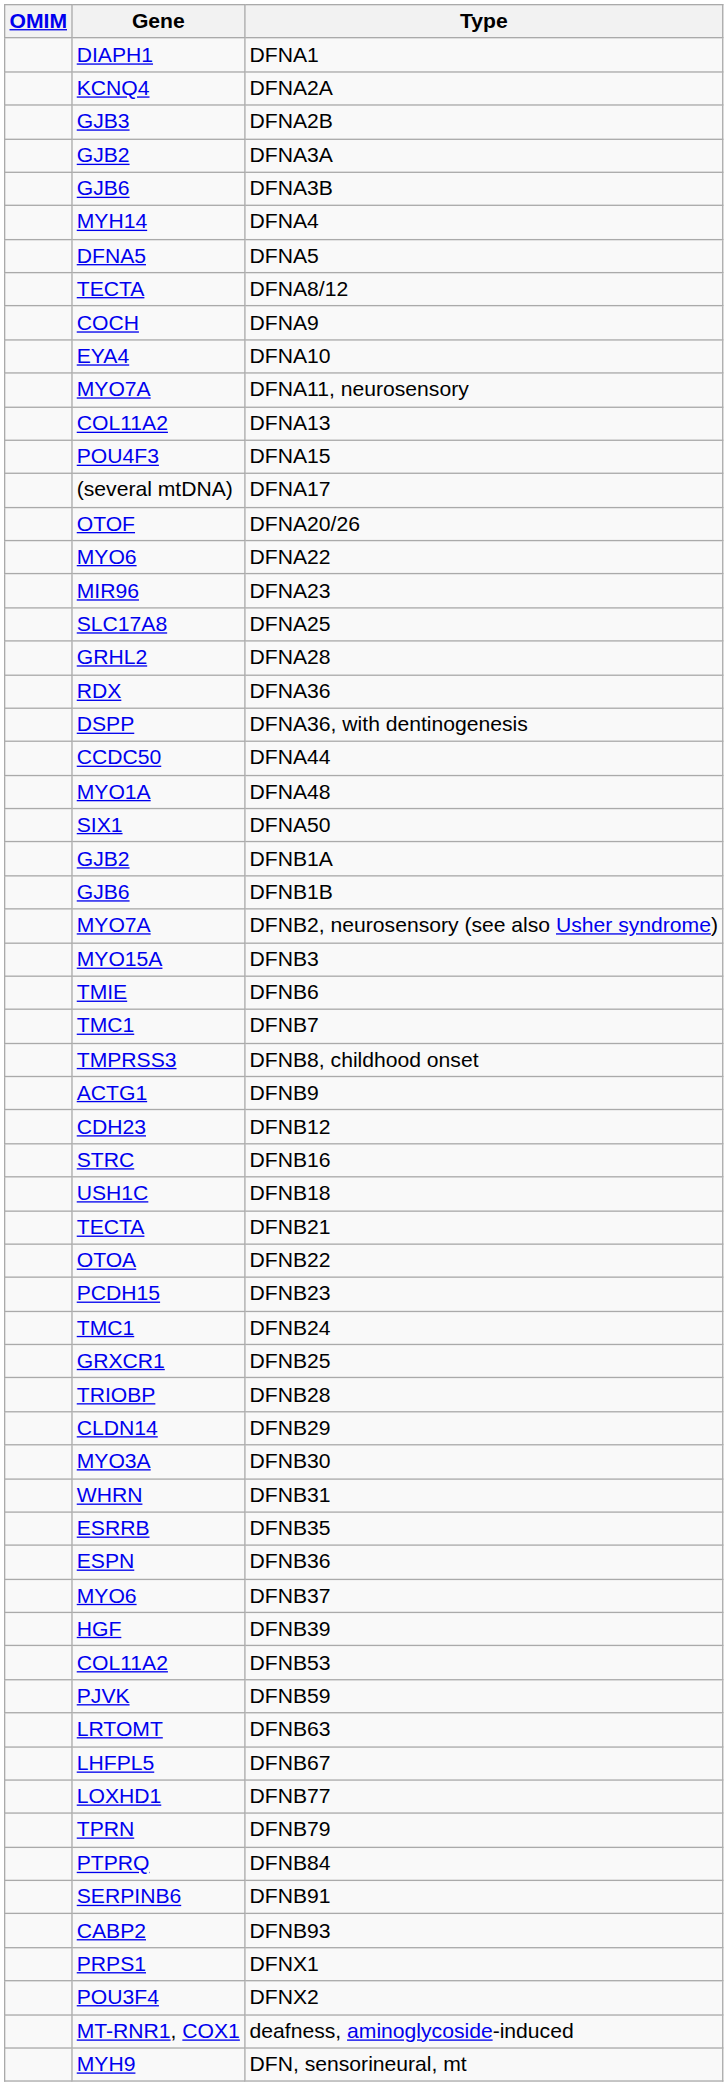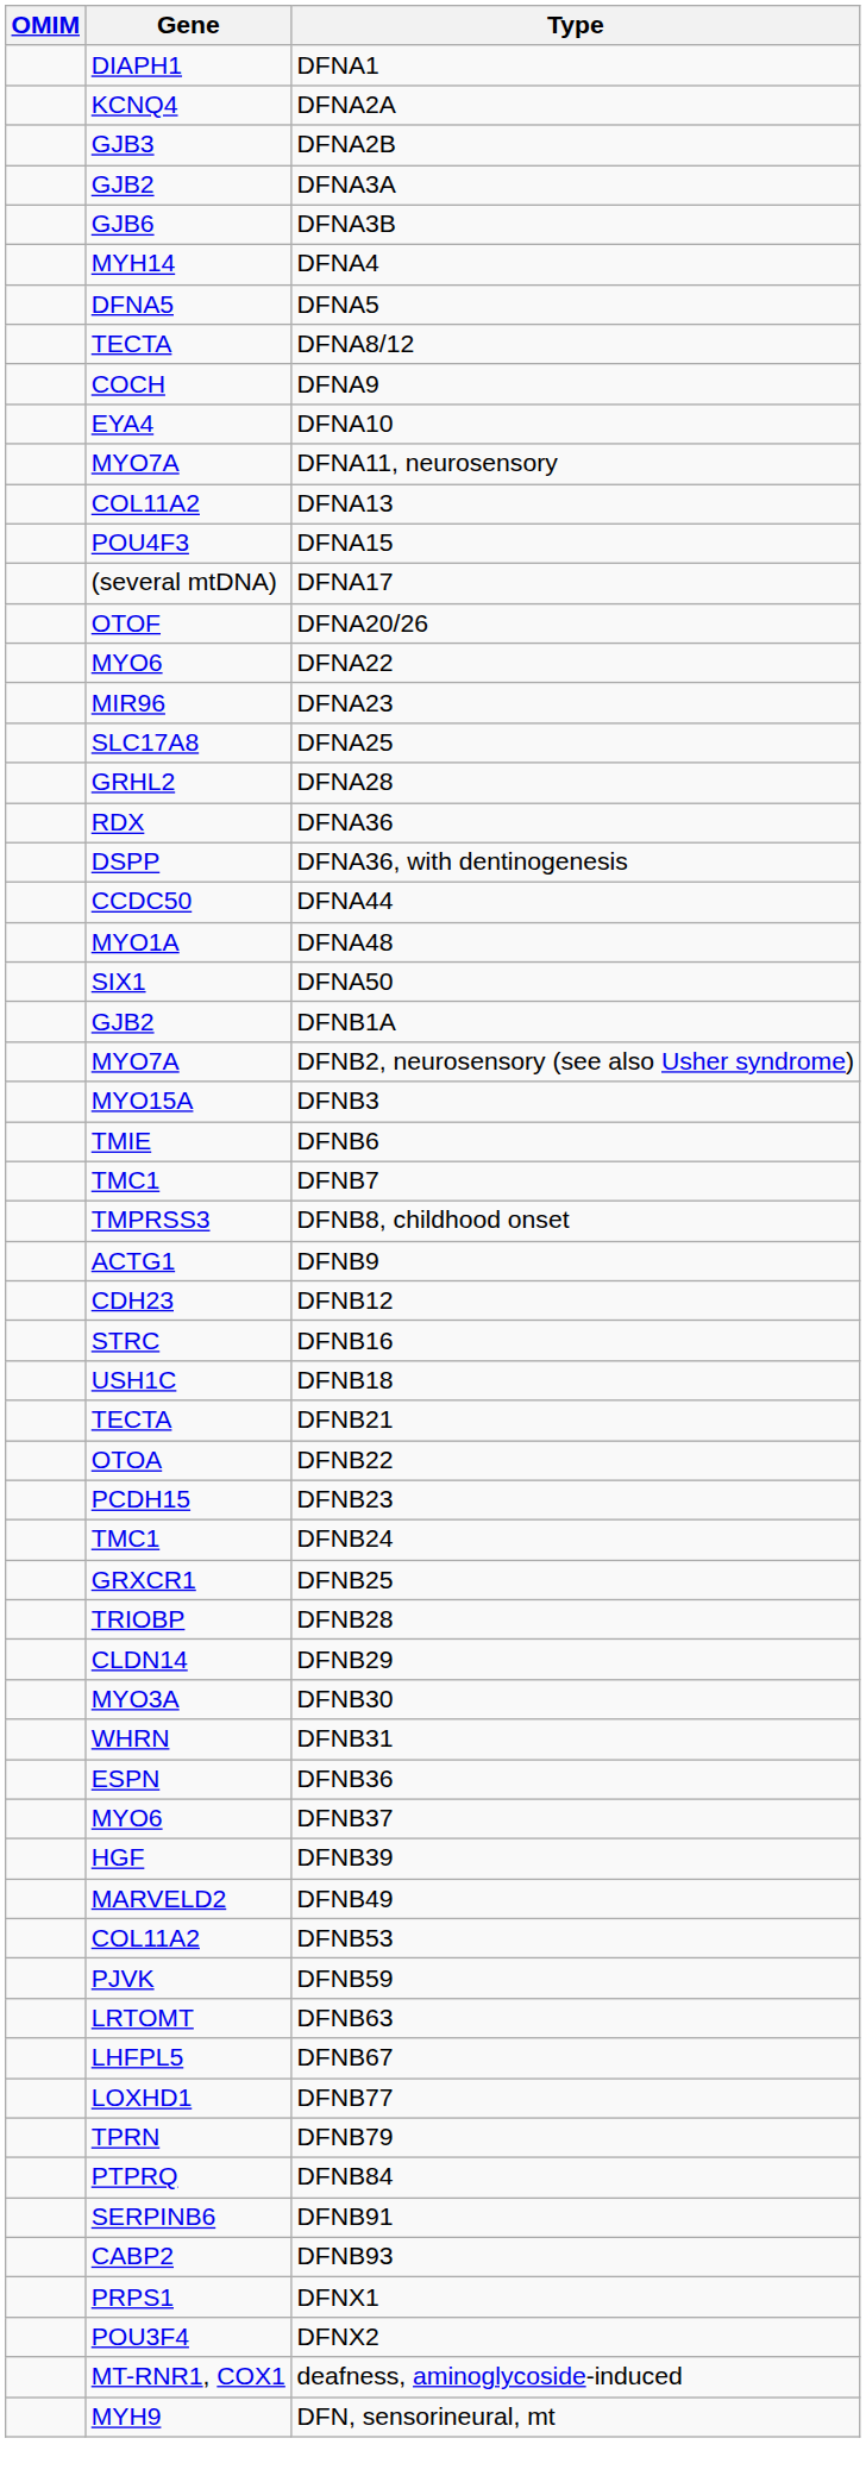 <table class="sortable wikitable">
 <tr>
 <th><a href='#'>OMIM</a></th>
 <th>Gene</th>
 <th>Type</th>
 </tr>
 <tr>
 <td></td>
 <td><a href='#'>DIAPH1</a></td>
 <td>DFNA1</td>
 </tr>
 <tr>
 <td></td>
 <td><a href='#'>KCNQ4</a></td>
 <td>DFNA2A</td>
 </tr>
 <tr>
 <td></td>
 <td><a href='#'>GJB3</a></td>
 <td>DFNA2B</td>
 </tr>
 <tr>
 <td></td>
 <td><a href='#'>GJB2</a></td>
 <td>DFNA3A</td>
 </tr>
 <tr>
 <td></td>
 <td><a href='#'>GJB6</a></td>
 <td>DFNA3B</td>
 </tr>
 <tr>
 <td></td>
 <td><a href='#'>MYH14</a></td>
 <td>DFNA4</td>
 </tr>
 <tr>
 <td></td>
 <td><a href='#'>DFNA5</a></td>
 <td>DFNA5</td>
 </tr>
 <tr>
 <td></td>
 <td><a href='#'>TECTA</a></td>
 <td>DFNA8/12</td>
 </tr>
 <tr>
 <td></td>
 <td><a href='#'>COCH</a></td>
 <td>DFNA9</td>
 </tr>
 <tr>
 <td></td>
 <td><a href='#'>EYA4</a></td>
 <td>DFNA10</td>
 </tr>
 <tr>
 <td></td>
 <td><a href='#'>MYO7A</a></td>
 <td>DFNA11, neurosensory</td>
 </tr>
 <tr>
 <td></td>
 <td><a href='#'>COL11A2</a></td>
 <td>DFNA13</td>
 </tr>
 <tr>
 <td></td>
 <td><a href='#'>POU4F3</a></td>
 <td>DFNA15</td>
 </tr>
 <tr>
 <td></td>
 <td>(several mtDNA)</td>
 <td>DFNA17</td>
 </tr>
 <tr>
 <td></td>
 <td><a href='#'>OTOF</a></td>
 <td>DFNA20/26</td>
 </tr>
 <tr>
 <td></td>
 <td><a href='#'>MYO6</a></td>
 <td>DFNA22</td>
 </tr>
 <tr>
 <td></td>
 <td><a href='#'>MIR96</a></td>
 <td>DFNA23</td>
 </tr>
 <tr>
 <td></td>
 <td><a href='#'>SLC17A8</a></td>
 <td>DFNA25</td>
 </tr>
 <tr>
 <td></td>
 <td><a href='#'>GRHL2</a></td>
 <td>DFNA28</td>
 </tr>
 <tr>
 <td></td>
 <td><a href='#'>RDX</a></td>
 <td>DFNA36</td>
 </tr>
 <tr>
 <td></td>
 <td><a href='#'>DSPP</a></td>
 <td>DFNA36, with dentinogenesis</td>
 </tr>
 <tr>
 <td></td>
 <td><a href='#'>CCDC50</a></td>
 <td>DFNA44</td>
 </tr>
 <tr>
 <td></td>
 <td><a href='#'>MYO1A</a></td>
 <td>DFNA48</td>
 </tr>
 <tr>
 <td></td>
 <td><a href='#'>SIX1</a></td>
 <td>DFNA50</td>
 </tr>
 <tr>
 <td></td>
 <td><a href='#'>GJB2</a></td>
 <td>DFNB1A</td>
 </tr>
 <tr>
 <td></td>
-<td><a href='#'>GJB6</a></td>
-<td>DFNB1B</td>
-</tr>
-<tr>
-<td></td>
 <td><a href='#'>MYO7A</a></td>
 <td>DFNB2, neurosensory (see also <a href='#'>Usher syndrome</a>)</td>
 </tr>
 <tr>
 <td></td>
 <td><a href='#'>MYO15A</a></td>
 <td>DFNB3</td>
 </tr>
 <tr>
 <td></td>
 <td><a href='#'>TMIE</a></td>
 <td>DFNB6</td>
 </tr>
 <tr>
 <td></td>
 <td><a href='#'>TMC1</a></td>
 <td>DFNB7</td>
 </tr>
 <tr>
 <td></td>
 <td><a href='#'>TMPRSS3</a></td>
 <td>DFNB8, childhood onset</td>
 </tr>
 <tr>
 <td></td>
 <td><a href='#'>ACTG1</a></td>
 <td>DFNB9</td>
 </tr>
 <tr>
 <td></td>
 <td><a href='#'>CDH23</a></td>
 <td>DFNB12</td>
 </tr>
 <tr>
 <td></td>
 <td><a href='#'>STRC</a></td>
 <td>DFNB16</td>
 </tr>
 <tr>
 <td></td>
 <td><a href='#'>USH1C</a></td>
 <td>DFNB18</td>
 </tr>
 <tr>
 <td></td>
 <td><a href='#'>TECTA</a></td>
 <td>DFNB21</td>
 </tr>
 <tr>
 <td></td>
 <td><a href='#'>OTOA</a></td>
 <td>DFNB22</td>
 </tr>
 <tr>
 <td></td>
 <td><a href='#'>PCDH15</a></td>
 <td>DFNB23</td>
 </tr>
 <tr>
 <td></td>
 <td><a href='#'>TMC1</a></td>
 <td>DFNB24</td>
 </tr>
 <tr>
 <td></td>
 <td><a href='#'>GRXCR1</a></td>
 <td>DFNB25</td>
 </tr>
 <tr>
 <td></td>
 <td><a href='#'>TRIOBP</a></td>
 <td>DFNB28</td>
 </tr>
 <tr>
 <td></td>
 <td><a href='#'>CLDN14</a></td>
 <td>DFNB29</td>
 </tr>
 <tr>
 <td></td>
 <td><a href='#'>MYO3A</a></td>
 <td>DFNB30</td>
 </tr>
 <tr>
 <td></td>
 <td><a href='#'>WHRN</a></td>
 <td>DFNB31</td>
 </tr>
 <tr>
 <td></td>
-<td><a href='#'>ESRRB</a></td>
-<td>DFNB35</td>
-</tr>
-<tr>
-<td></td>
 <td><a href='#'>ESPN</a></td>
 <td>DFNB36</td>
 </tr>
 <tr>
 <td></td>
 <td><a href='#'>MYO6</a></td>
 <td>DFNB37</td>
 </tr>
 <tr>
 <td></td>
 <td><a href='#'>HGF</a></td>
 <td>DFNB39</td>
+</tr>
+<tr>
+<td></td>
+<td><a href='#'>MARVELD2</a></td>
+<td>DFNB49</td>
 </tr>
 <tr>
 <td></td>
 <td><a href='#'>COL11A2</a></td>
 <td>DFNB53</td>
 </tr>
 <tr>
 <td></td>
 <td><a href='#'>PJVK</a></td>
 <td>DFNB59</td>
 </tr>
 <tr>
 <td></td>
 <td><a href='#'>LRTOMT</a></td>
 <td>DFNB63</td>
 </tr>
 <tr>
 <td></td>
 <td><a href='#'>LHFPL5</a></td>
 <td>DFNB67</td>
 </tr>
 <tr>
 <td></td>
 <td><a href='#'>LOXHD1</a></td>
 <td>DFNB77</td>
 </tr>
 <tr>
 <td></td>
 <td><a href='#'>TPRN</a></td>
 <td>DFNB79</td>
 </tr>
 <tr>
 <td></td>
 <td><a href='#'>PTPRQ</a></td>
 <td>DFNB84</td>
 </tr>
 <tr>
 <td></td>
 <td><a href='#'>SERPINB6</a></td>
 <td>DFNB91</td>
 </tr>
 <tr>
 <td></td>
 <td><a href='#'>CABP2</a></td>
 <td>DFNB93</td>
 </tr>
 <tr>
 <td></td>
 <td><a href='#'>PRPS1</a></td>
 <td>DFNX1</td>
 </tr>
 <tr>
 <td></td>
 <td><a href='#'>POU3F4</a></td>
 <td>DFNX2</td>
 </tr>
 <tr>
 <td></td>
 <td><a href='#'>MT-RNR1</a>, <a href='#'>COX1</a></td>
 <td>deafness, <a href='#'>aminoglycoside</a>-induced</td>
 </tr>
 <tr>
 <td></td>
 <td><a href='#'>MYH9</a></td>
 <td>DFN, sensorineural, mt</td>
 </tr>
 </table>
